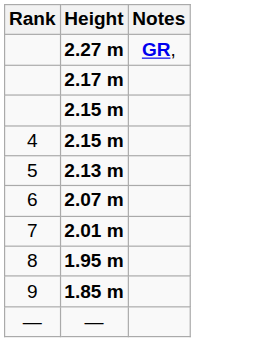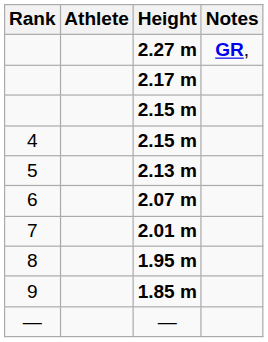 <table class="wikitable sortable"  style="text-align:center">
 <tr>
 <th>Rank</th>
+<th>Athlete</th>
 <th>Height</th>
 <th>Notes</th>
 </tr>
 <tr>
 <td></td>
+<td align="left"></td>
 <td><strong>2.27 m</strong></td>
 <td><strong><a href='#'>GR</a></strong>, </td>
 </tr>
 <tr>
 <td></td>
+<td align="left"></td>
 <td><strong>2.17 m</strong></td>
 <td></td>
 </tr>
 <tr>
 <td></td>
+<td align="left"></td>
 <td><strong>2.15 m</strong></td>
 <td></td>
 </tr>
 <tr>
 <td>4</td>
+<td align="left"></td>
 <td><strong>2.15 m</strong></td>
 <td></td>
 </tr>
 <tr>
 <td>5</td>
+<td align="left"></td>
 <td><strong>2.13 m</strong></td>
 <td></td>
 </tr>
 <tr>
 <td>6</td>
+<td align="left"></td>
 <td><strong>2.07 m</strong></td>
 <td></td>
 </tr>
 <tr>
 <td>7</td>
+<td align="left"></td>
 <td><strong>2.01 m</strong></td>
 <td></td>
 </tr>
 <tr>
 <td>8</td>
+<td align="left"></td>
 <td><strong>1.95 m</strong></td>
 <td></td>
 </tr>
 <tr>
 <td>9</td>
+<td align="left"></td>
 <td><strong>1.85 m</strong></td>
 <td></td>
 </tr>
 <tr>
 <td>—</td>
+<td align="left"></td>
 <td>—</td>
 <td></td>
 </tr>
 </table>
